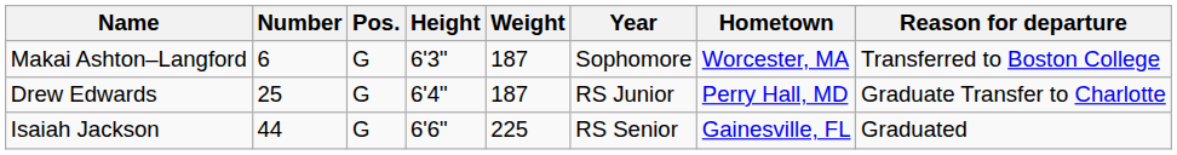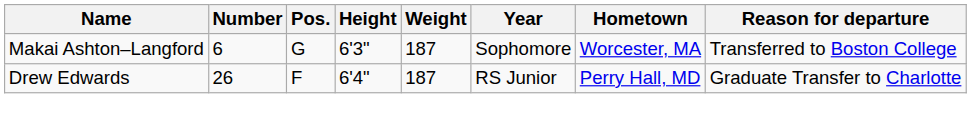 <table class="wikitable sortable" border="1">
 <tr>
 <th>Name</th>
 <th>Number</th>
 <th>Pos.</th>
 <th>Height</th>
 <th>Weight</th>
 <th>Year</th>
 <th>Hometown</th>
 <th class="unsortable">Reason for departure</th>
 </tr>
 <tr>
 <td>Makai Ashton–Langford</td>
 <td>6</td>
 <td>G</td>
 <td>6'3"</td>
 <td>187</td>
 <td>Sophomore</td>
 <td><a href='#'>Worcester, MA</a></td>
 <td>Transferred to <a href='#'>Boston College</a></td>
 </tr>
 <tr>
 <td>Drew Edwards</td>
-<td>25</td>
-<td>G</td>
+<td>26</td>
+<td>F</td>
 <td>6'4"</td>
 <td>187</td>
 <td>RS Junior</td>
 <td><a href='#'>Perry Hall, MD</a></td>
 <td>Graduate Transfer to <a href='#'>Charlotte</a></td>
 </tr>
-<tr>
-<td>Isaiah Jackson</td>
-<td>44</td>
-<td>G</td>
-<td>6'6"</td>
-<td>225</td>
-<td>RS Senior</td>
-<td><a href='#'>Gainesville, FL</a></td>
-<td>Graduated</td>
-</tr>
 </table>
